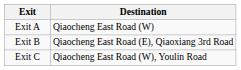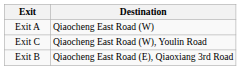 <table class="wikitable">
 <tr>
 <th style="width:70px">Exit</th>
 <th>Destination</th>
 </tr>
 <tr>
 <td align="center">Exit A</td>
 <td>Qiaocheng East Road (W)</td>
 </tr>
 <tr>
+<td align="center">Exit C</td>
+<td>Qiaocheng East Road (W), Youlin Road</td>
+</tr>
+<tr>
 <td align="center">Exit B</td>
 <td>Qiaocheng East Road (E), Qiaoxiang 3rd Road</td>
 </tr>
-<tr>
-<td align="center">Exit C</td>
-<td>Qiaocheng East Road (W), Youlin Road</td>
-</tr>
 </table>
